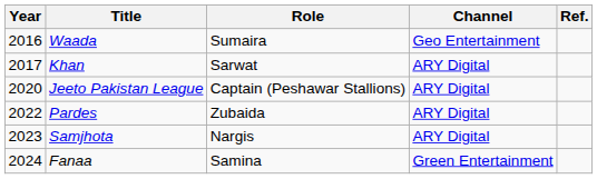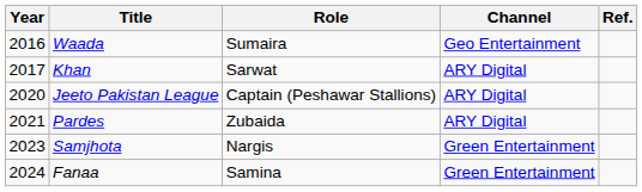 <table class="wikitable">
 <tr>
 <th>Year</th>
 <th>Title</th>
 <th>Role</th>
 <th>Channel</th>
 <th>Ref.</th>
 </tr>
 <tr>
 <td>2016</td>
 <td><em><a href='#'>Waada</a></em></td>
 <td>Sumaira</td>
 <td><a href='#'>Geo Entertainment</a></td>
 <td></td>
 </tr>
 <tr>
 <td>2017</td>
 <td><em><a href='#'>Khan</a></em></td>
 <td>Sarwat</td>
 <td><a href='#'>ARY Digital</a></td>
 <td></td>
 </tr>
 <tr>
 <td>2020</td>
 <td><em><a href='#'>Jeeto Pakistan League</a></em></td>
 <td>Captain (Peshawar Stallions)</td>
 <td><a href='#'>ARY Digital</a></td>
 <td></td>
 </tr>
 <tr>
-<td>2022</td>
+<td>2021</td>
 <td><em><a href='#'>Pardes</a></em></td>
 <td>Zubaida</td>
 <td><a href='#'>ARY Digital</a></td>
 <td></td>
 </tr>
 <tr>
 <td>2023</td>
 <td><em><a href='#'>Samjhota</a></em></td>
 <td>Nargis</td>
-<td><a href='#'>ARY Digital</a></td>
+<td><a href='#'>Green Entertainment</a></td>
 <td></td>
 </tr>
 <tr>
 <td>2024</td>
 <td><em>Fanaa</em></td>
 <td>Samina</td>
 <td><a href='#'>Green Entertainment</a></td>
 <td></td>
 </tr>
 </table>
